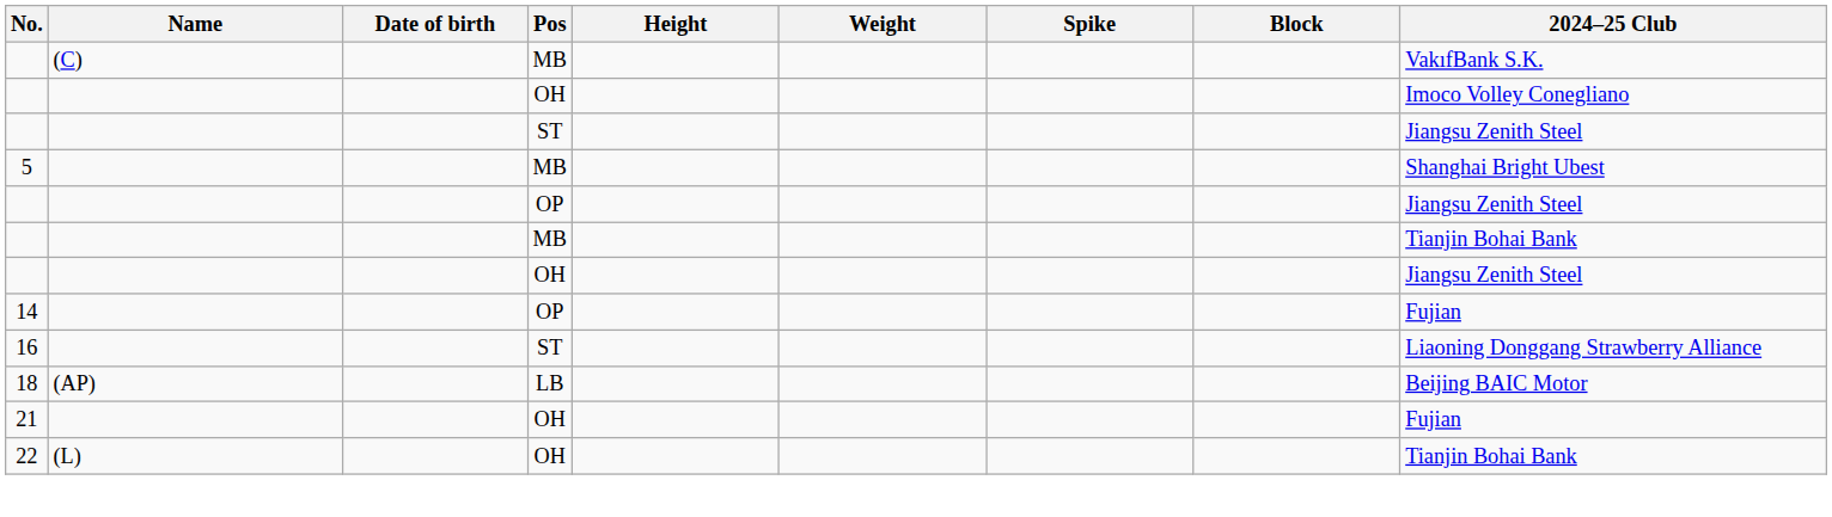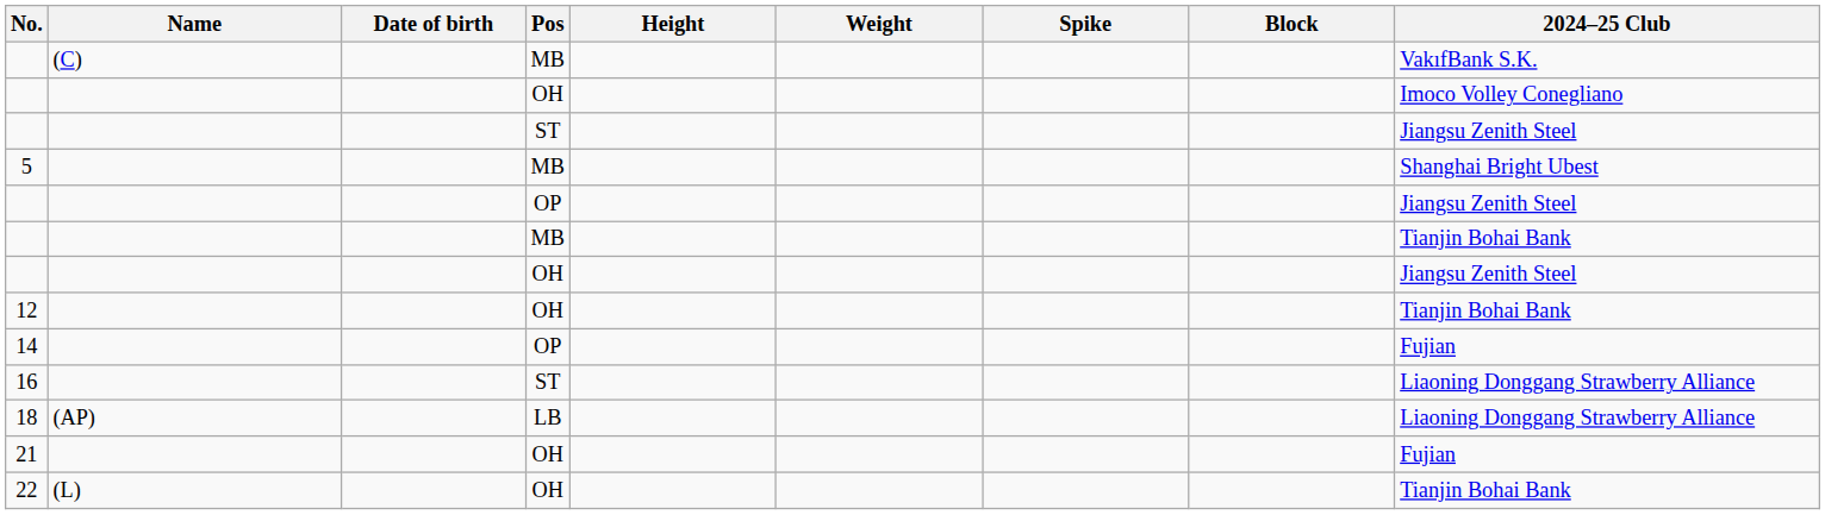 <table class="wikitable sortable" style="font-size:90%; text-align:center;">
 <tr>
 <th>No.</th>
 <th style="width:13em">Name</th>
 <th style="width:8em">Date of birth</th>
 <th>Pos</th>
 <th style="width:9em">Height</th>
 <th style="width:9em">Weight</th>
 <th style="width:9em">Spike</th>
 <th style="width:9em">Block</th>
 <th style="width:19em">2024–25 Club</th>
 </tr>
 <tr>
 <td></td>
 <td align=left> (<a href='#'>C</a>)</td>
 <td align=right></td>
 <td>MB</td>
 <td></td>
 <td></td>
 <td></td>
 <td></td>
 <td align=left> <a href='#'>VakıfBank S.K.</a></td>
 </tr>
 <tr>
 <td></td>
 <td align=left></td>
 <td align=right></td>
 <td>OH</td>
 <td></td>
 <td></td>
 <td></td>
 <td></td>
 <td align=left> <a href='#'>Imoco Volley Conegliano</a></td>
 </tr>
 <tr>
 <td></td>
 <td align=left></td>
 <td align=right></td>
 <td>ST</td>
 <td></td>
 <td></td>
 <td></td>
 <td></td>
 <td align=left> <a href='#'>Jiangsu Zenith Steel</a></td>
 </tr>
 <tr>
 <td>5</td>
 <td align=left></td>
 <td align=right></td>
 <td>MB</td>
 <td></td>
 <td></td>
 <td></td>
 <td></td>
 <td align=left> <a href='#'>Shanghai Bright Ubest</a></td>
 </tr>
 <tr>
 <td></td>
 <td align=left></td>
 <td align=right></td>
 <td>OP</td>
 <td></td>
 <td></td>
 <td></td>
 <td></td>
 <td align=left> <a href='#'>Jiangsu Zenith Steel</a></td>
 </tr>
 <tr>
 <td></td>
 <td align=left></td>
 <td align=right></td>
 <td>MB</td>
 <td></td>
 <td></td>
 <td></td>
 <td></td>
 <td align=left> <a href='#'>Tianjin Bohai Bank</a></td>
 </tr>
 <tr>
 <td></td>
 <td align=left></td>
 <td align=right></td>
 <td>OH</td>
 <td></td>
 <td></td>
 <td></td>
 <td></td>
 <td align=left> <a href='#'>Jiangsu Zenith Steel</a></td>
 </tr>
 <tr>
+<td>12</td>
+<td align=left></td>
+<td align=right></td>
+<td>OH</td>
+<td></td>
+<td></td>
+<td></td>
+<td></td>
+<td align=left> <a href='#'>Tianjin Bohai Bank</a></td>
+</tr>
+<tr>
 <td>14</td>
 <td align=left></td>
 <td align=right></td>
 <td>OP</td>
 <td></td>
 <td></td>
 <td></td>
 <td></td>
 <td align=left> <a href='#'>Fujian</a></td>
 </tr>
 <tr>
 <td>16</td>
 <td align=left></td>
 <td align=right></td>
 <td>ST</td>
 <td></td>
 <td></td>
 <td></td>
 <td></td>
 <td align=left> <a href='#'>Liaoning Donggang Strawberry Alliance</a></td>
 </tr>
 <tr>
 <td>18</td>
 <td align=left> (AP)</td>
 <td align=right></td>
 <td>LB</td>
 <td></td>
 <td></td>
 <td></td>
 <td></td>
-<td align=left> <a href='#'>Beijing BAIC Motor</a></td>
+<td align=left> <a href='#'>Liaoning Donggang Strawberry Alliance</a></td>
 </tr>
 <tr>
 <td>21</td>
 <td align=left></td>
 <td align=right></td>
 <td>OH</td>
 <td></td>
 <td></td>
 <td></td>
 <td></td>
 <td align=left> <a href='#'>Fujian</a></td>
 </tr>
 <tr>
 <td>22</td>
 <td align=left> (L)</td>
 <td align=right></td>
 <td>OH</td>
 <td></td>
 <td></td>
 <td></td>
 <td></td>
 <td align=left> <a href='#'>Tianjin Bohai Bank</a></td>
 </tr>
 </table>
